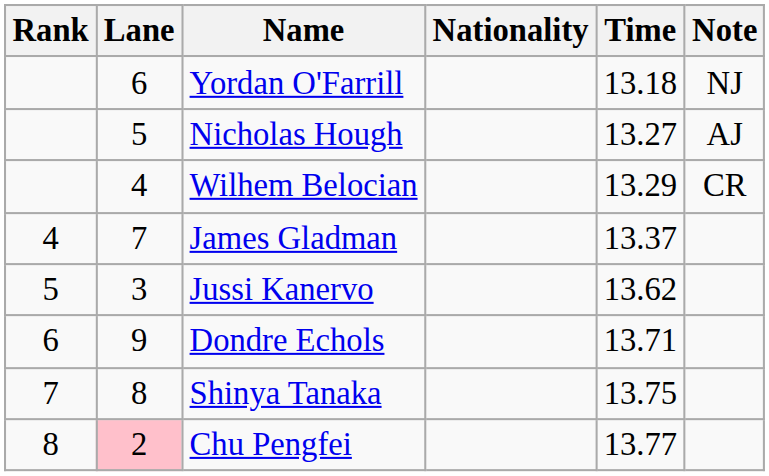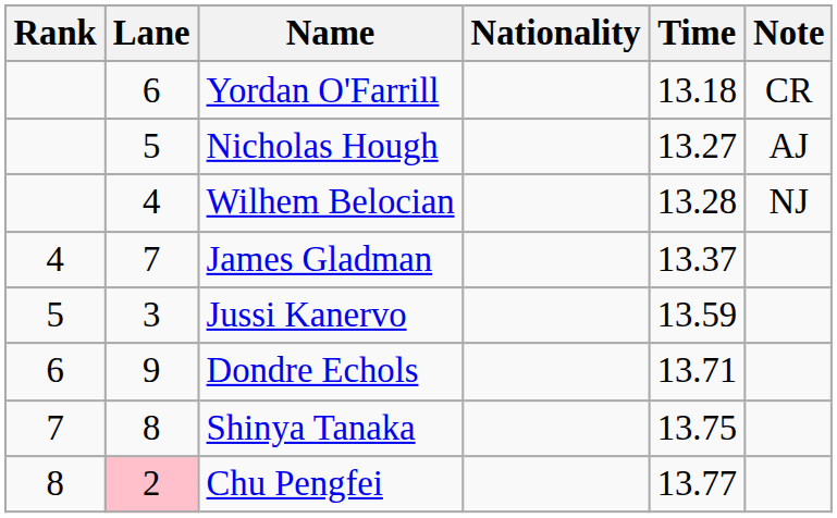 <table class="wikitable sortable" style="text-align:center">
 <tr>
 <th>Rank</th>
 <th>Lane</th>
 <th>Name</th>
 <th>Nationality</th>
 <th>Time</th>
 <th>Note</th>
 </tr>
 <tr>
 <td></td>
 <td>6</td>
 <td align=left><a href='#'>Yordan O'Farrill</a></td>
 <td align=left></td>
 <td>13.18</td>
-<td>NJ</td>
+<td>CR</td>
 </tr>
 <tr>
 <td></td>
 <td>5</td>
 <td align=left><a href='#'>Nicholas Hough</a></td>
 <td align=left></td>
 <td>13.27</td>
 <td>AJ</td>
 </tr>
 <tr>
 <td></td>
 <td>4</td>
 <td align=left><a href='#'>Wilhem Belocian</a></td>
 <td align=left></td>
-<td>13.29</td>
-<td>CR</td>
+<td>13.28</td>
+<td>NJ</td>
 </tr>
 <tr>
 <td>4</td>
 <td>7</td>
 <td align=left><a href='#'>James Gladman</a></td>
 <td align=left></td>
 <td>13.37</td>
 <td></td>
 </tr>
 <tr>
 <td>5</td>
 <td>3</td>
 <td align=left><a href='#'>Jussi Kanervo</a></td>
 <td align=left></td>
-<td>13.62</td>
+<td>13.59</td>
 <td></td>
 </tr>
 <tr>
 <td>6</td>
 <td>9</td>
 <td align=left><a href='#'>Dondre Echols</a></td>
 <td align=left></td>
 <td>13.71</td>
 <td></td>
 </tr>
 <tr>
 <td>7</td>
 <td>8</td>
 <td align=left><a href='#'>Shinya Tanaka</a></td>
 <td align=left></td>
 <td>13.75</td>
 <td></td>
 </tr>
 <tr>
 <td>8</td>
 <td style="background: pink;">2</td>
 <td align=left><a href='#'>Chu Pengfei</a></td>
 <td align=left></td>
 <td>13.77</td>
 <td></td>
 </tr>
 </table>
